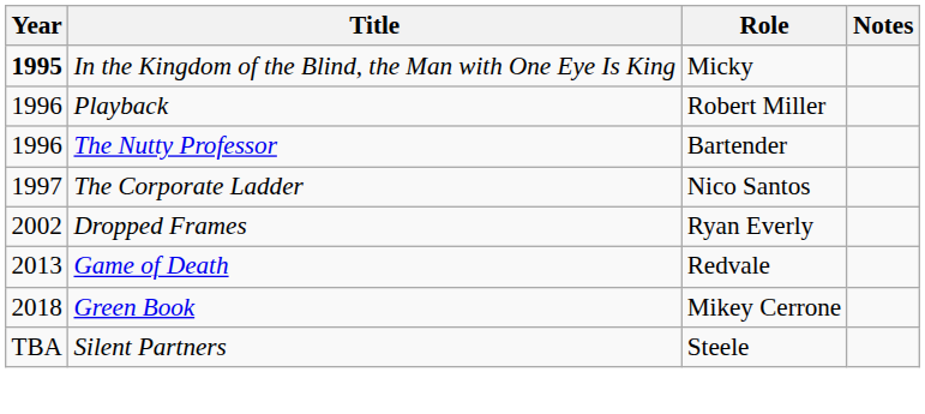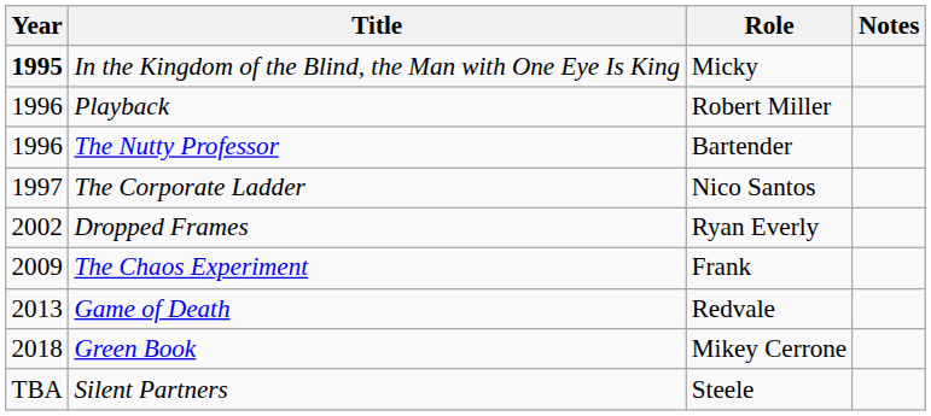 <table class="wikitable sortable">
 <tr>
 <th>Year</th>
 <th>Title</th>
 <th>Role</th>
 <th>Notes</th>
 </tr>
 <tr>
 <td><strong>1995</strong></td>
 <td><em>In the Kingdom of the Blind, the Man with One Eye Is King</em></td>
 <td>Micky</td>
 <td></td>
 </tr>
 <tr>
 <td>1996</td>
 <td><em>Playback</em></td>
 <td>Robert Miller</td>
 <td></td>
 </tr>
 <tr>
 <td>1996</td>
 <td><a href='#'><em>The Nutty Professor</em></a></td>
 <td>Bartender</td>
 <td></td>
 </tr>
 <tr>
 <td>1997</td>
 <td><em>The Corporate Ladder</em></td>
 <td>Nico Santos</td>
 <td></td>
 </tr>
 <tr>
 <td>2002</td>
 <td><em>Dropped Frames</em></td>
 <td>Ryan Everly</td>
 <td></td>
 </tr>
 <tr>
+<td>2009</td>
+<td><em><a href='#'>The Chaos Experiment</a></em></td>
+<td>Frank</td>
+<td></td>
+</tr>
+<tr>
 <td>2013</td>
 <td><a href='#'><em>Game of Death</em></a></td>
 <td>Redvale</td>
 <td></td>
 </tr>
 <tr>
 <td>2018</td>
 <td><a href='#'><em>Green Book</em></a></td>
 <td>Mikey Cerrone</td>
 <td></td>
 </tr>
 <tr>
 <td>TBA</td>
 <td><em>Silent Partners</em></td>
 <td>Steele</td>
 <td></td>
 </tr>
 </table>
